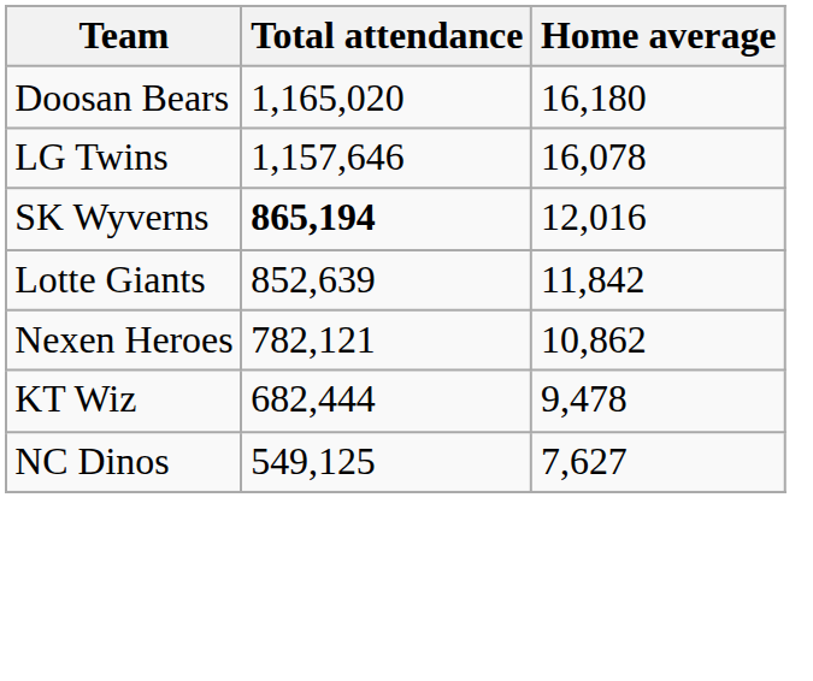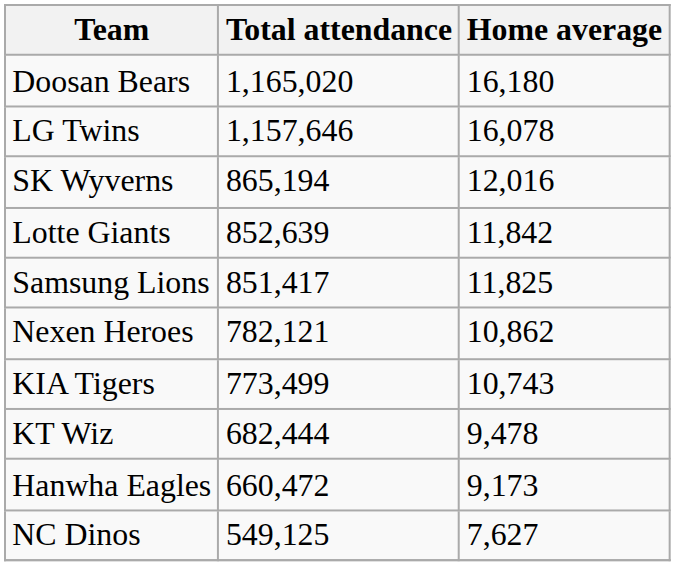 <table class="wikitable">
 <tr>
 <th>Team</th>
 <th>Total attendance</th>
 <th>Home average</th>
 </tr>
 <tr>
 <td>Doosan Bears</td>
 <td>1,165,020</td>
 <td>16,180</td>
 </tr>
 <tr>
 <td>LG Twins</td>
 <td>1,157,646</td>
 <td>16,078</td>
 </tr>
 <tr>
 <td>SK Wyverns</td>
-<td><strong>865,194</strong></td>
+<td>865,194</td>
 <td>12,016</td>
 </tr>
 <tr>
 <td>Lotte Giants</td>
 <td>852,639</td>
 <td>11,842</td>
 </tr>
 <tr>
+<td>Samsung Lions</td>
+<td>851,417</td>
+<td>11,825</td>
+</tr>
+<tr>
 <td>Nexen Heroes</td>
 <td>782,121</td>
 <td>10,862</td>
 </tr>
 <tr>
+<td>KIA Tigers</td>
+<td>773,499</td>
+<td>10,743</td>
+</tr>
+<tr>
 <td>KT Wiz</td>
 <td>682,444</td>
 <td>9,478</td>
+</tr>
+<tr>
+<td>Hanwha Eagles</td>
+<td>660,472</td>
+<td>9,173</td>
 </tr>
 <tr>
 <td>NC Dinos</td>
 <td>549,125</td>
 <td>7,627</td>
 </tr>
 <tr>
 </tr>
 </table>
